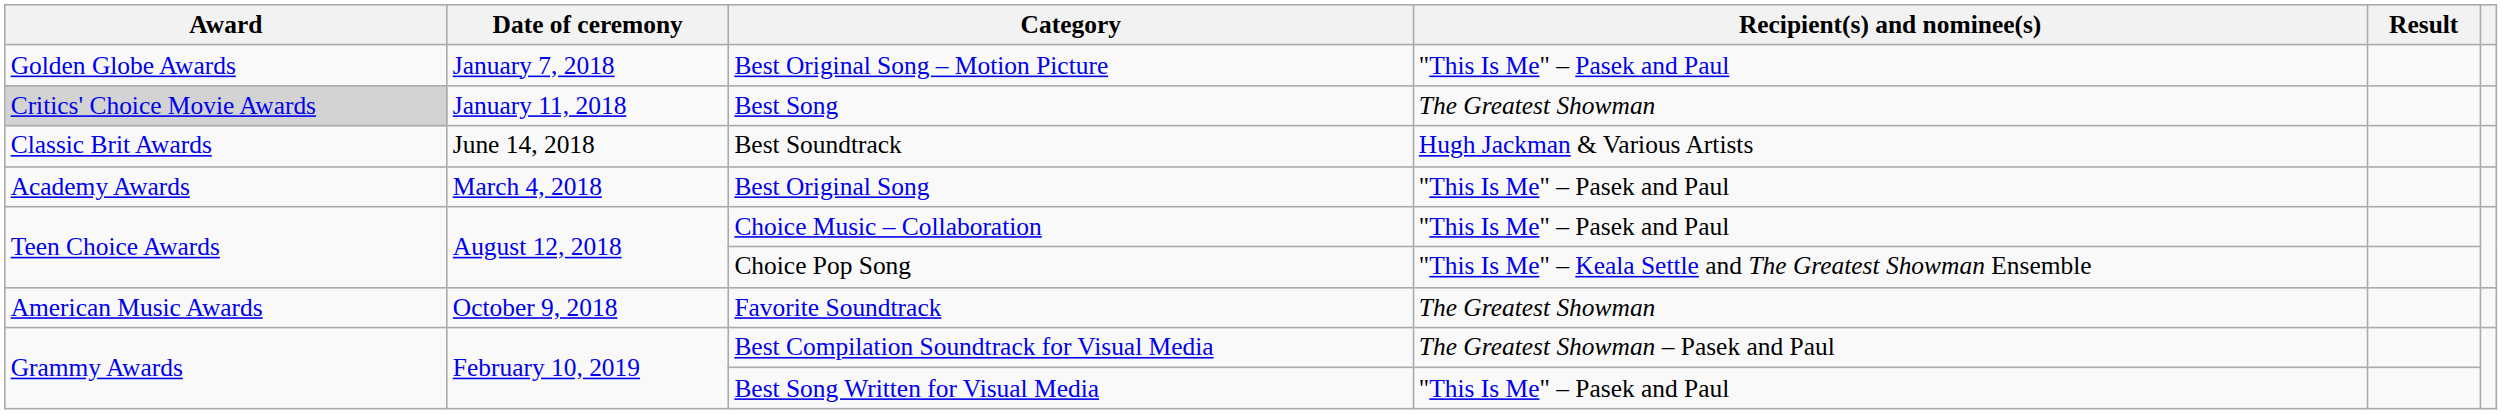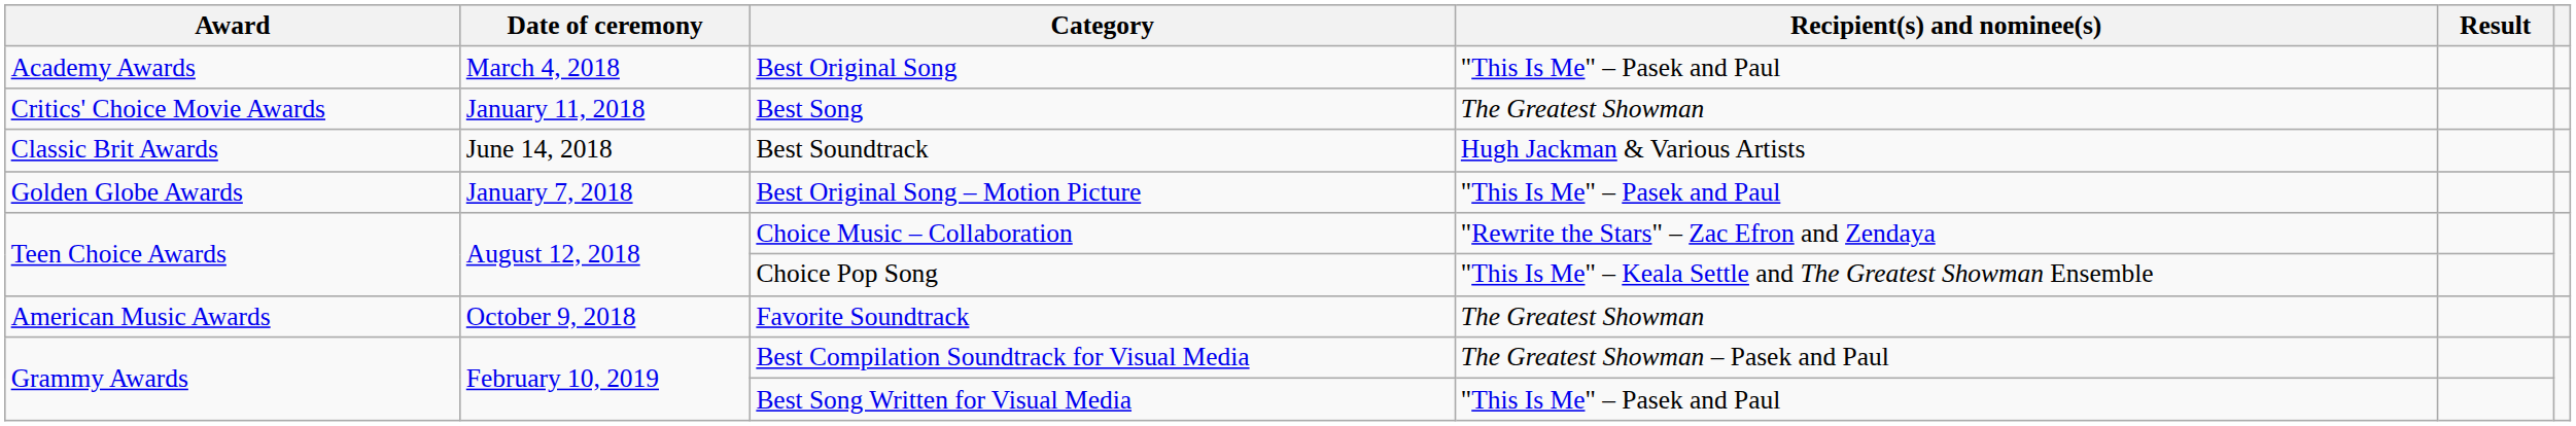 <table class="wikitable sortable plainrowheaders" style="width: 99%;">
 <tr>
 <th scope="col">Award</th>
 <th scope="col">Date of ceremony</th>
 <th scope="col">Category</th>
 <th scope="col">Recipient(s) and nominee(s)</th>
 <th scope="col">Result</th>
 <th scope="col" class="unsortable"></th>
 </tr>
 <tr>
-<td><a href='#'>Golden Globe Awards</a></td>
-<td><a href='#'>January 7, 2018</a></td>
-<td><a href='#'>Best Original Song – Motion Picture</a></td>
-<td>"<a href='#'>This Is Me</a>" – <a href='#'>Pasek and Paul</a></td>
+<td><a href='#'>Academy Awards</a></td>
+<td><a href='#'>March 4, 2018</a></td>
+<td><a href='#'>Best Original Song</a></td>
+<td>"<a href='#'>This Is Me</a>" – Pasek and Paul</td>
 <td></td>
 <td style="text-align:center;"></td>
 </tr>
 <tr>
-<td style="background: lightgrey;"><a href='#'>Critics' Choice Movie Awards</a></td>
+<td><a href='#'>Critics' Choice Movie Awards</a></td>
 <td><a href='#'>January 11, 2018</a></td>
 <td><a href='#'>Best Song</a></td>
 <td><em>The Greatest Showman</em></td>
 <td></td>
 <td style="text-align:center;"></td>
 </tr>
 <tr>
 <td><a href='#'>Classic Brit Awards</a></td>
 <td>June 14, 2018</td>
 <td>Best Soundtrack</td>
 <td><a href='#'>Hugh Jackman</a> & Various Artists</td>
 <td></td>
 <td style="text-align:center;"></td>
 </tr>
 <tr>
-<td><a href='#'>Academy Awards</a></td>
-<td><a href='#'>March 4, 2018</a></td>
-<td><a href='#'>Best Original Song</a></td>
-<td>"<a href='#'>This Is Me</a>" – Pasek and Paul</td>
+<td><a href='#'>Golden Globe Awards</a></td>
+<td><a href='#'>January 7, 2018</a></td>
+<td><a href='#'>Best Original Song – Motion Picture</a></td>
+<td>"<a href='#'>This Is Me</a>" – <a href='#'>Pasek and Paul</a></td>
 <td></td>
 <td style="text-align:center;"></td>
 </tr>
 <tr>
 <td rowspan="2"><a href='#'>Teen Choice Awards</a></td>
 <td rowspan="2"><a href='#'>August 12, 2018</a></td>
 <td><a href='#'>Choice Music – Collaboration</a></td>
-<td>"<a href='#'>This Is Me</a>" – Pasek and Paul</td>
+<td>"<a href='#'>Rewrite the Stars</a>" – <a href='#'>Zac Efron</a> and <a href='#'>Zendaya</a></td>
 <td></td>
 <td rowspan="2" style="text-align:center;"></td>
 </tr>
 <tr>
 <td>Choice Pop Song</td>
 <td>"<a href='#'>This Is Me</a>" – <a href='#'>Keala Settle</a> and <em>The Greatest Showman</em> Ensemble</td>
 <td></td>
 </tr>
 <tr>
 <td><a href='#'>American Music Awards</a></td>
 <td><a href='#'>October 9, 2018</a></td>
 <td><a href='#'>Favorite Soundtrack</a></td>
 <td><em>The Greatest Showman</em></td>
 <td></td>
 <td style="text-align:center;"></td>
 </tr>
 <tr>
 <td rowspan="2"><a href='#'>Grammy Awards</a></td>
 <td rowspan="2"><a href='#'>February 10, 2019</a></td>
 <td><a href='#'>Best Compilation Soundtrack for Visual Media</a></td>
 <td><em>The Greatest Showman</em> –  Pasek and Paul</td>
 <td></td>
 <td rowspan="2" style="text-align:center;"></td>
 </tr>
 <tr>
 <td><a href='#'>Best Song Written for Visual Media</a></td>
 <td>"<a href='#'>This Is Me</a>" – Pasek and Paul</td>
 <td></td>
 </tr>
 </table>
